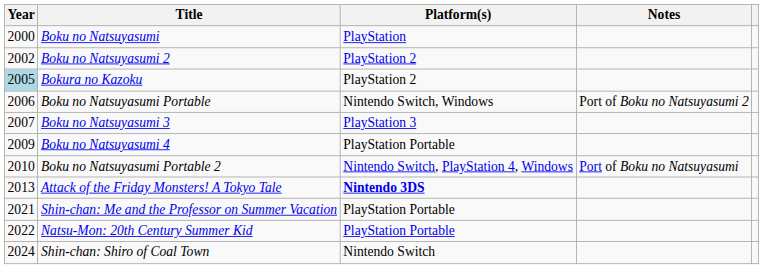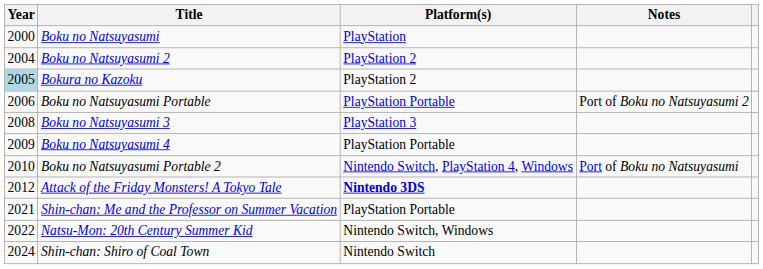 <table class="wikitable plainrowheaders sortable">
 <tr>
 <th scope="col">Year</th>
 <th scope="col">Title</th>
 <th scope="col">Platform(s)</th>
 <th scope="col" class="unsortable">Notes</th>
 <th scope="col" class="unsortable"></th>
 </tr>
 <tr>
 <td>2000</td>
 <td><em><a href='#'>Boku no Natsuyasumi</a></em></td>
 <td><a href='#'>PlayStation</a></td>
 <td></td>
 <td></td>
 </tr>
 <tr>
-<td>2002</td>
+<td>2004</td>
 <td><em><a href='#'>Boku no Natsuyasumi 2</a></em></td>
 <td><a href='#'>PlayStation 2</a></td>
 <td></td>
 <td></td>
 </tr>
 <tr>
 <td style="background: lightblue;">2005</td>
 <td><em><a href='#'>Bokura no Kazoku</a></em></td>
 <td>PlayStation 2</td>
 <td></td>
 <td></td>
 </tr>
 <tr>
 <td>2006</td>
 <td><em>Boku no Natsuyasumi Portable</em></td>
-<td>Nintendo Switch, Windows</td>
+<td><a href='#'>PlayStation Portable</a></td>
 <td>Port of <em>Boku no Natsuyasumi 2</em></td>
 </tr>
 <tr>
-<td>2007</td>
+<td>2008</td>
 <td><em><a href='#'>Boku no Natsuyasumi 3</a></em></td>
 <td><a href='#'>PlayStation 3</a></td>
 <td></td>
 <td></td>
 </tr>
 <tr>
 <td>2009</td>
 <td><em><a href='#'>Boku no Natsuyasumi 4</a></em></td>
 <td>PlayStation Portable</td>
 <td></td>
 <td></td>
 </tr>
 <tr>
 <td>2010</td>
 <td><em>Boku no Natsuyasumi Portable 2</em></td>
 <td><a href='#'>Nintendo Switch</a>, <a href='#'>PlayStation 4</a>, <a href='#'>Windows</a></td>
 <td><a href='#'>Port</a> of <em>Boku no Natsuyasumi</em></td>
 </tr>
 <tr>
-<td>2013</td>
+<td>2012</td>
 <td><em><a href='#'>Attack of the Friday Monsters! A Tokyo Tale</a></em></td>
 <td><strong><a href='#'>Nintendo 3DS</a></strong></td>
 <td></td>
 <td></td>
 </tr>
 <tr>
 <td>2021</td>
 <td><em><a href='#'>Shin-chan: Me and the Professor on Summer Vacation</a></em></td>
 <td>PlayStation Portable</td>
 <td></td>
 <td></td>
 </tr>
 <tr>
 <td>2022</td>
 <td><em><a href='#'>Natsu-Mon: 20th Century Summer Kid</a></em></td>
-<td><a href='#'>PlayStation Portable</a></td>
+<td>Nintendo Switch, Windows</td>
 <td></td>
 <td></td>
 </tr>
 <tr>
 <td>2024</td>
 <td><em>Shin-chan: Shiro of Coal Town</em></td>
 <td>Nintendo Switch</td>
 <td></td>
 <td></td>
 </tr>
 </table>
